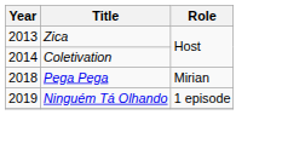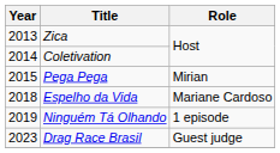 <table class="wikitable" style="font-size: 90%;">
 <tr>
 <th>Year</th>
 <th>Title</th>
 <th>Role</th>
 </tr>
 <tr>
 <td style="text-align:center;">2013</td>
 <td><em>Zica</em></td>
 <td rowspan=2>Host</td>
 </tr>
 <tr>
 <td style="text-align:center;">2014</td>
 <td><em>Coletivation</em></td>
 </tr>
 <tr>
-<td style="text-align:center;">2018</td>
+<td style="text-align:center;">2015</td>
 <td><em><a href='#'>Pega Pega</a></em></td>
 <td>Mirian</td>
+</tr>
+<tr>
+<td style="text-align:center;">2018</td>
+<td><em><a href='#'>Espelho da Vida</a></em></td>
+<td>Mariane Cardoso</td>
 </tr>
 <tr>
 <td>2019</td>
 <td><em><a href='#'>Ninguém Tá Olhando</a></em></td>
 <td>1 episode</td>
 </tr>
 <tr>
+<td>2023</td>
+<td><em><a href='#'>Drag Race Brasil</a></em></td>
+<td>Guest judge</td>
+</tr>
+<tr>
 </tr>
 </table>
